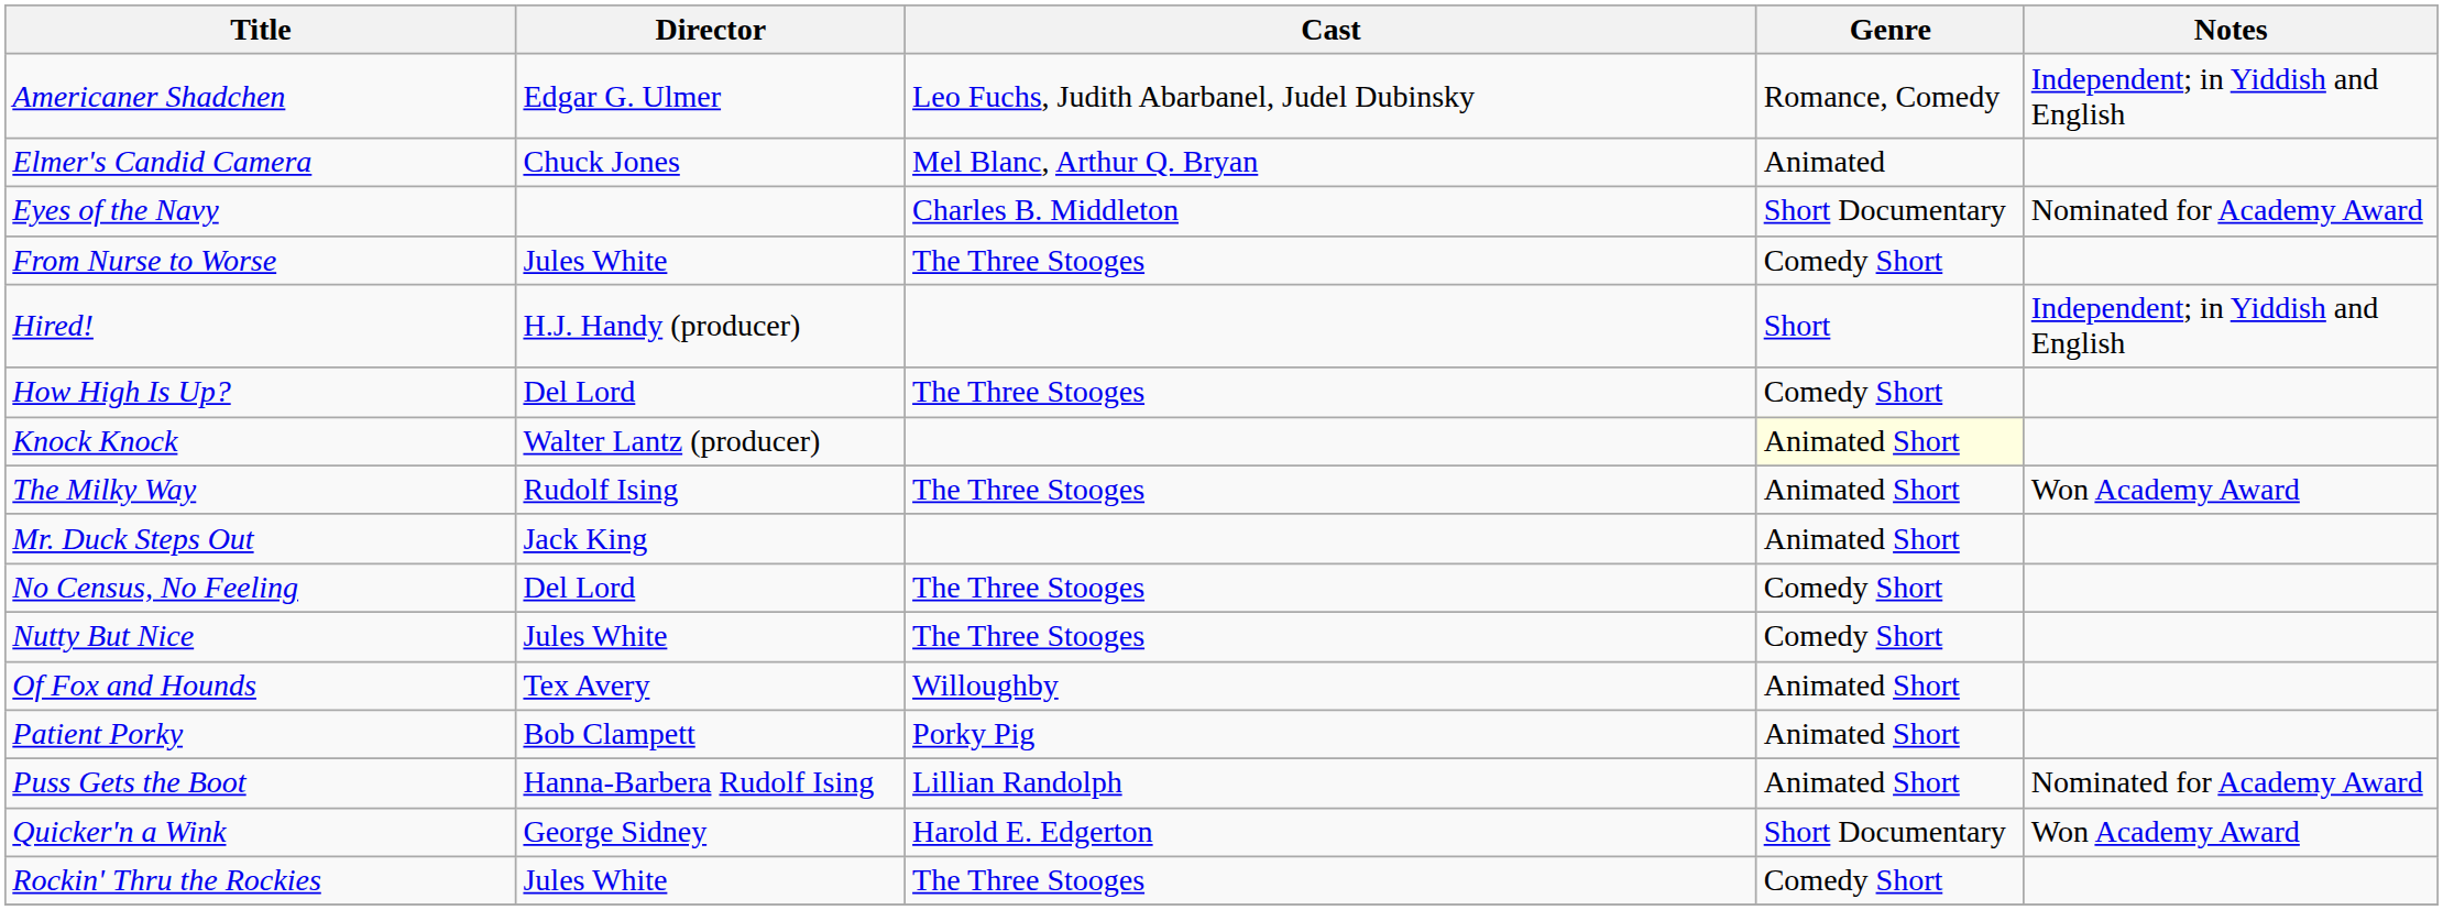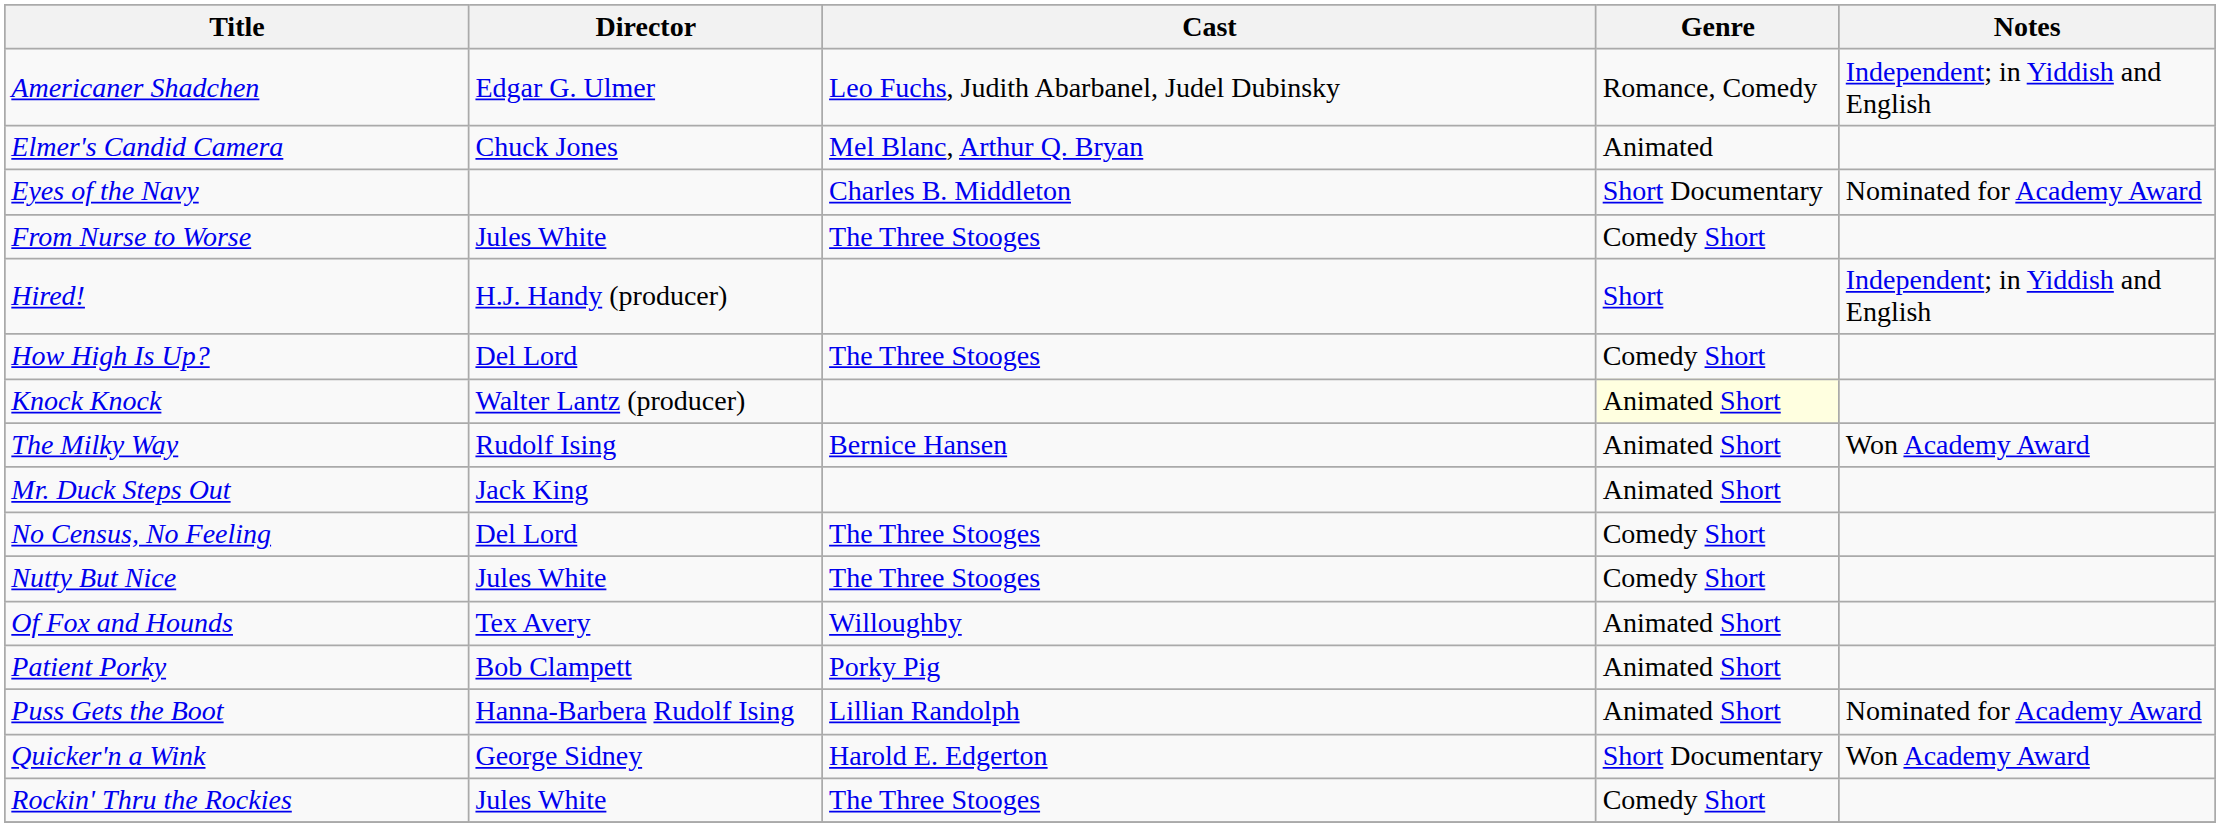 <table class="wikitable" style="width:100%;">
 <tr>
 <th style="width:21%;">Title</th>
 <th style="width:16%;">Director</th>
 <th style="width:35%;">Cast</th>
 <th style="width:11%;">Genre</th>
 <th style="width:17%;">Notes</th>
 </tr>
 <tr>
 <td><em><a href='#'>Americaner Shadchen</a></em></td>
 <td><a href='#'>Edgar G. Ulmer</a></td>
 <td><a href='#'>Leo Fuchs</a>, Judith Abarbanel, Judel Dubinsky</td>
 <td>Romance, Comedy</td>
 <td><a href='#'>Independent</a>; in <a href='#'>Yiddish</a> and English </td>
 </tr>
 <tr>
 <td><em><a href='#'>Elmer's Candid Camera</a></em></td>
 <td><a href='#'>Chuck Jones</a></td>
 <td><a href='#'>Mel Blanc</a>, <a href='#'>Arthur Q. Bryan</a></td>
 <td>Animated</td>
 <td></td>
 </tr>
 <tr>
 <td><em><a href='#'>Eyes of the Navy</a></em></td>
 <td></td>
 <td><a href='#'>Charles B. Middleton</a></td>
 <td><a href='#'>Short</a> Documentary</td>
 <td>Nominated for <a href='#'>Academy Award</a></td>
 </tr>
 <tr>
 <td><em><a href='#'>From Nurse to Worse</a></em></td>
 <td><a href='#'>Jules White</a></td>
 <td><a href='#'>The Three Stooges</a></td>
 <td>Comedy  <a href='#'>Short</a></td>
 <td></td>
 </tr>
 <tr>
 <td><em><a href='#'>Hired!</a></em></td>
 <td><a href='#'>H.J. Handy</a> (producer)</td>
 <td></td>
 <td><a href='#'>Short</a></td>
 <td><a href='#'>Independent</a>; in <a href='#'>Yiddish</a> and English </td>
 </tr>
 <tr>
 <td><em><a href='#'>How High Is Up?</a></em></td>
 <td><a href='#'>Del Lord</a></td>
 <td><a href='#'>The Three Stooges</a></td>
 <td>Comedy <a href='#'>Short</a></td>
 <td></td>
 </tr>
 <tr>
 <td><em><a href='#'>Knock Knock</a></em></td>
 <td><a href='#'>Walter Lantz</a> (producer)</td>
 <td></td>
 <td style="background: lightyellow;">Animated <a href='#'>Short</a></td>
 <td></td>
 </tr>
 <tr>
 <td><em><a href='#'>The Milky Way</a></em></td>
 <td><a href='#'>Rudolf Ising</a></td>
-<td><a href='#'>The Three Stooges</a></td>
+<td><a href='#'>Bernice Hansen</a></td>
 <td>Animated <a href='#'>Short</a></td>
 <td>Won <a href='#'>Academy Award</a></td>
 </tr>
 <tr>
 <td><em><a href='#'>Mr. Duck Steps Out</a></em></td>
 <td><a href='#'>Jack King</a></td>
 <td></td>
 <td>Animated <a href='#'>Short</a></td>
 <td></td>
 </tr>
 <tr>
 <td><em><a href='#'>No Census, No Feeling</a></em></td>
 <td><a href='#'>Del Lord</a></td>
 <td><a href='#'>The Three Stooges</a></td>
 <td>Comedy <a href='#'>Short</a></td>
 <td></td>
 </tr>
 <tr>
 <td><em><a href='#'>Nutty But Nice</a></em></td>
 <td><a href='#'>Jules White</a></td>
 <td><a href='#'>The Three Stooges</a></td>
 <td>Comedy <a href='#'>Short</a></td>
 <td></td>
 </tr>
 <tr>
 <td><em><a href='#'>Of Fox and Hounds</a></em></td>
 <td><a href='#'>Tex Avery</a></td>
 <td><a href='#'>Willoughby</a></td>
 <td>Animated <a href='#'>Short</a></td>
 <td></td>
 </tr>
 <tr>
 <td><em><a href='#'>Patient Porky</a></em></td>
 <td><a href='#'>Bob Clampett</a></td>
 <td><a href='#'>Porky Pig</a></td>
 <td>Animated <a href='#'>Short</a></td>
 <td></td>
 </tr>
 <tr>
 <td><em><a href='#'>Puss Gets the Boot</a></em></td>
 <td><a href='#'>Hanna-Barbera</a> <a href='#'>Rudolf Ising</a></td>
 <td><a href='#'>Lillian Randolph</a></td>
 <td>Animated <a href='#'>Short</a></td>
 <td>Nominated for <a href='#'>Academy Award</a></td>
 </tr>
 <tr>
 <td><em><a href='#'>Quicker'n a Wink</a></em></td>
 <td><a href='#'>George Sidney</a></td>
 <td><a href='#'>Harold E. Edgerton</a></td>
 <td><a href='#'>Short</a> Documentary</td>
 <td>Won <a href='#'>Academy Award</a></td>
 </tr>
 <tr>
 <td><em><a href='#'>Rockin' Thru the Rockies</a></em></td>
 <td><a href='#'>Jules White</a></td>
 <td><a href='#'>The Three Stooges</a></td>
 <td>Comedy <a href='#'>Short</a></td>
 <td></td>
 </tr>
 <tr>
 </tr>
 </table>
